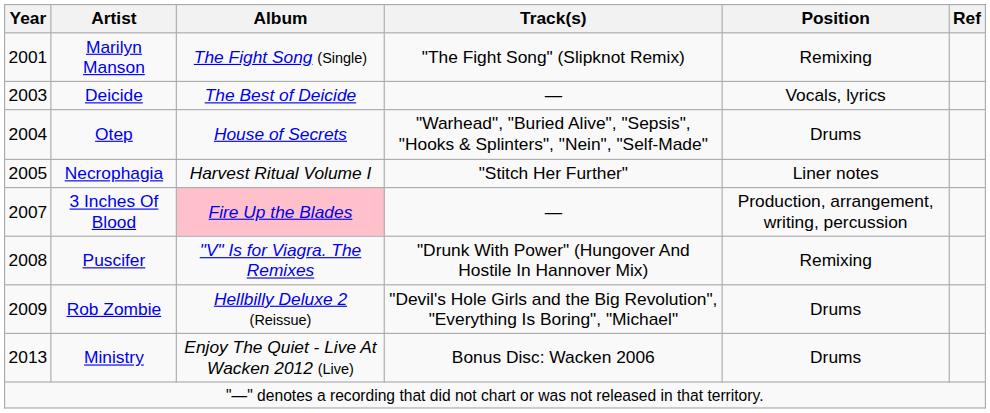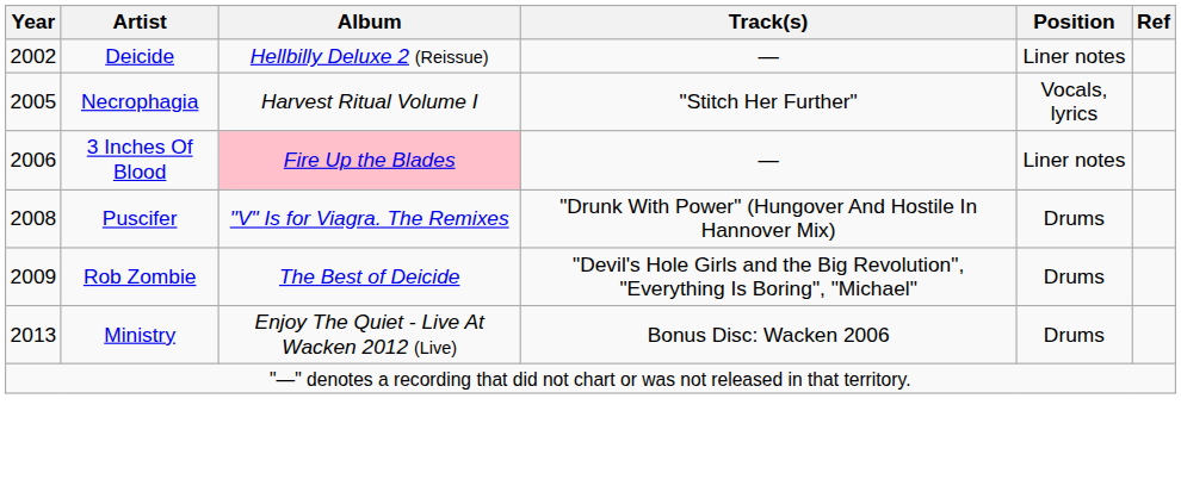 <table class="wikitable sortable" style="font-size: 96%; text-align: center;">
 <tr>
 <th>Year</th>
 <th>Artist</th>
 <th>Album</th>
 <th>Track(s)</th>
 <th>Position</th>
 <th>Ref</th>
 </tr>
 <tr>
-<td>2001</td>
-<td><a href='#'>Marilyn Manson</a></td>
-<td><em><a href='#'>The Fight Song</a></em> <small>(Single)</small></td>
-<td>"The Fight Song" (Slipknot Remix)</td>
-<td>Remixing</td>
+<td>2002</td>
+<td><a href='#'>Deicide</a></td>
+<td><em><a href='#'>Hellbilly Deluxe 2</a></em> <small>(Reissue)</small></td>
+<td>—</td>
+<td>Liner notes</td>
 <td></td>
-</tr>
-<tr>
-<td>2003</td>
-<td><a href='#'>Deicide</a></td>
-<td><em><a href='#'>The Best of Deicide</a></em></td>
-<td>—</td>
-<td>Vocals, lyrics</td>
-<td></td>
-</tr>
-<tr>
-<td>2004</td>
-<td><a href='#'>Otep</a></td>
-<td><em><a href='#'>House of Secrets</a></em></td>
-<td>"Warhead", "Buried Alive", "Sepsis", "Hooks & Splinters", "Nein", "Self-Made"</td>
-<td>Drums</td>
-<td><br></td>
 </tr>
 <tr>
 <td>2005</td>
 <td><a href='#'>Necrophagia</a></td>
 <td><em>Harvest Ritual Volume I</em></td>
 <td>"Stitch Her Further"</td>
-<td>Liner notes</td>
+<td>Vocals, lyrics</td>
 <td></td>
 </tr>
 <tr>
-<td>2007</td>
+<td>2006</td>
 <td><a href='#'>3 Inches Of Blood</a></td>
 <td style="background: pink;"><em><a href='#'>Fire Up the Blades</a></em></td>
 <td>—</td>
-<td>Production, arrangement, writing, percussion</td>
+<td>Liner notes</td>
 <td></td>
 </tr>
 <tr>
 <td>2008</td>
 <td><a href='#'>Puscifer</a></td>
 <td><em><a href='#'>"V" Is for Viagra. The Remixes</a></em></td>
 <td>"Drunk With Power" (Hungover And Hostile In Hannover Mix)</td>
-<td>Remixing</td>
+<td>Drums</td>
 <td></td>
 </tr>
 <tr>
 <td>2009</td>
 <td><a href='#'>Rob Zombie</a></td>
-<td><em><a href='#'>Hellbilly Deluxe 2</a></em> <small>(Reissue)</small></td>
+<td><em><a href='#'>The Best of Deicide</a></em></td>
 <td>"Devil's Hole Girls and the Big Revolution", "Everything Is Boring", "Michael"</td>
 <td>Drums</td>
 <td></td>
 </tr>
 <tr>
 <td>2013</td>
 <td><a href='#'>Ministry</a></td>
 <td><em>Enjoy The Quiet - Live At Wacken 2012</em> <small>(Live)</small></td>
 <td>Bonus Disc: Wacken 2006</td>
 <td>Drums</td>
 <td></td>
 </tr>
 <tr>
 <td colspan="6" style="font-size: 90%">"—" denotes a recording that did not chart or was not released in that territory.</td>
 </tr>
 </table>
